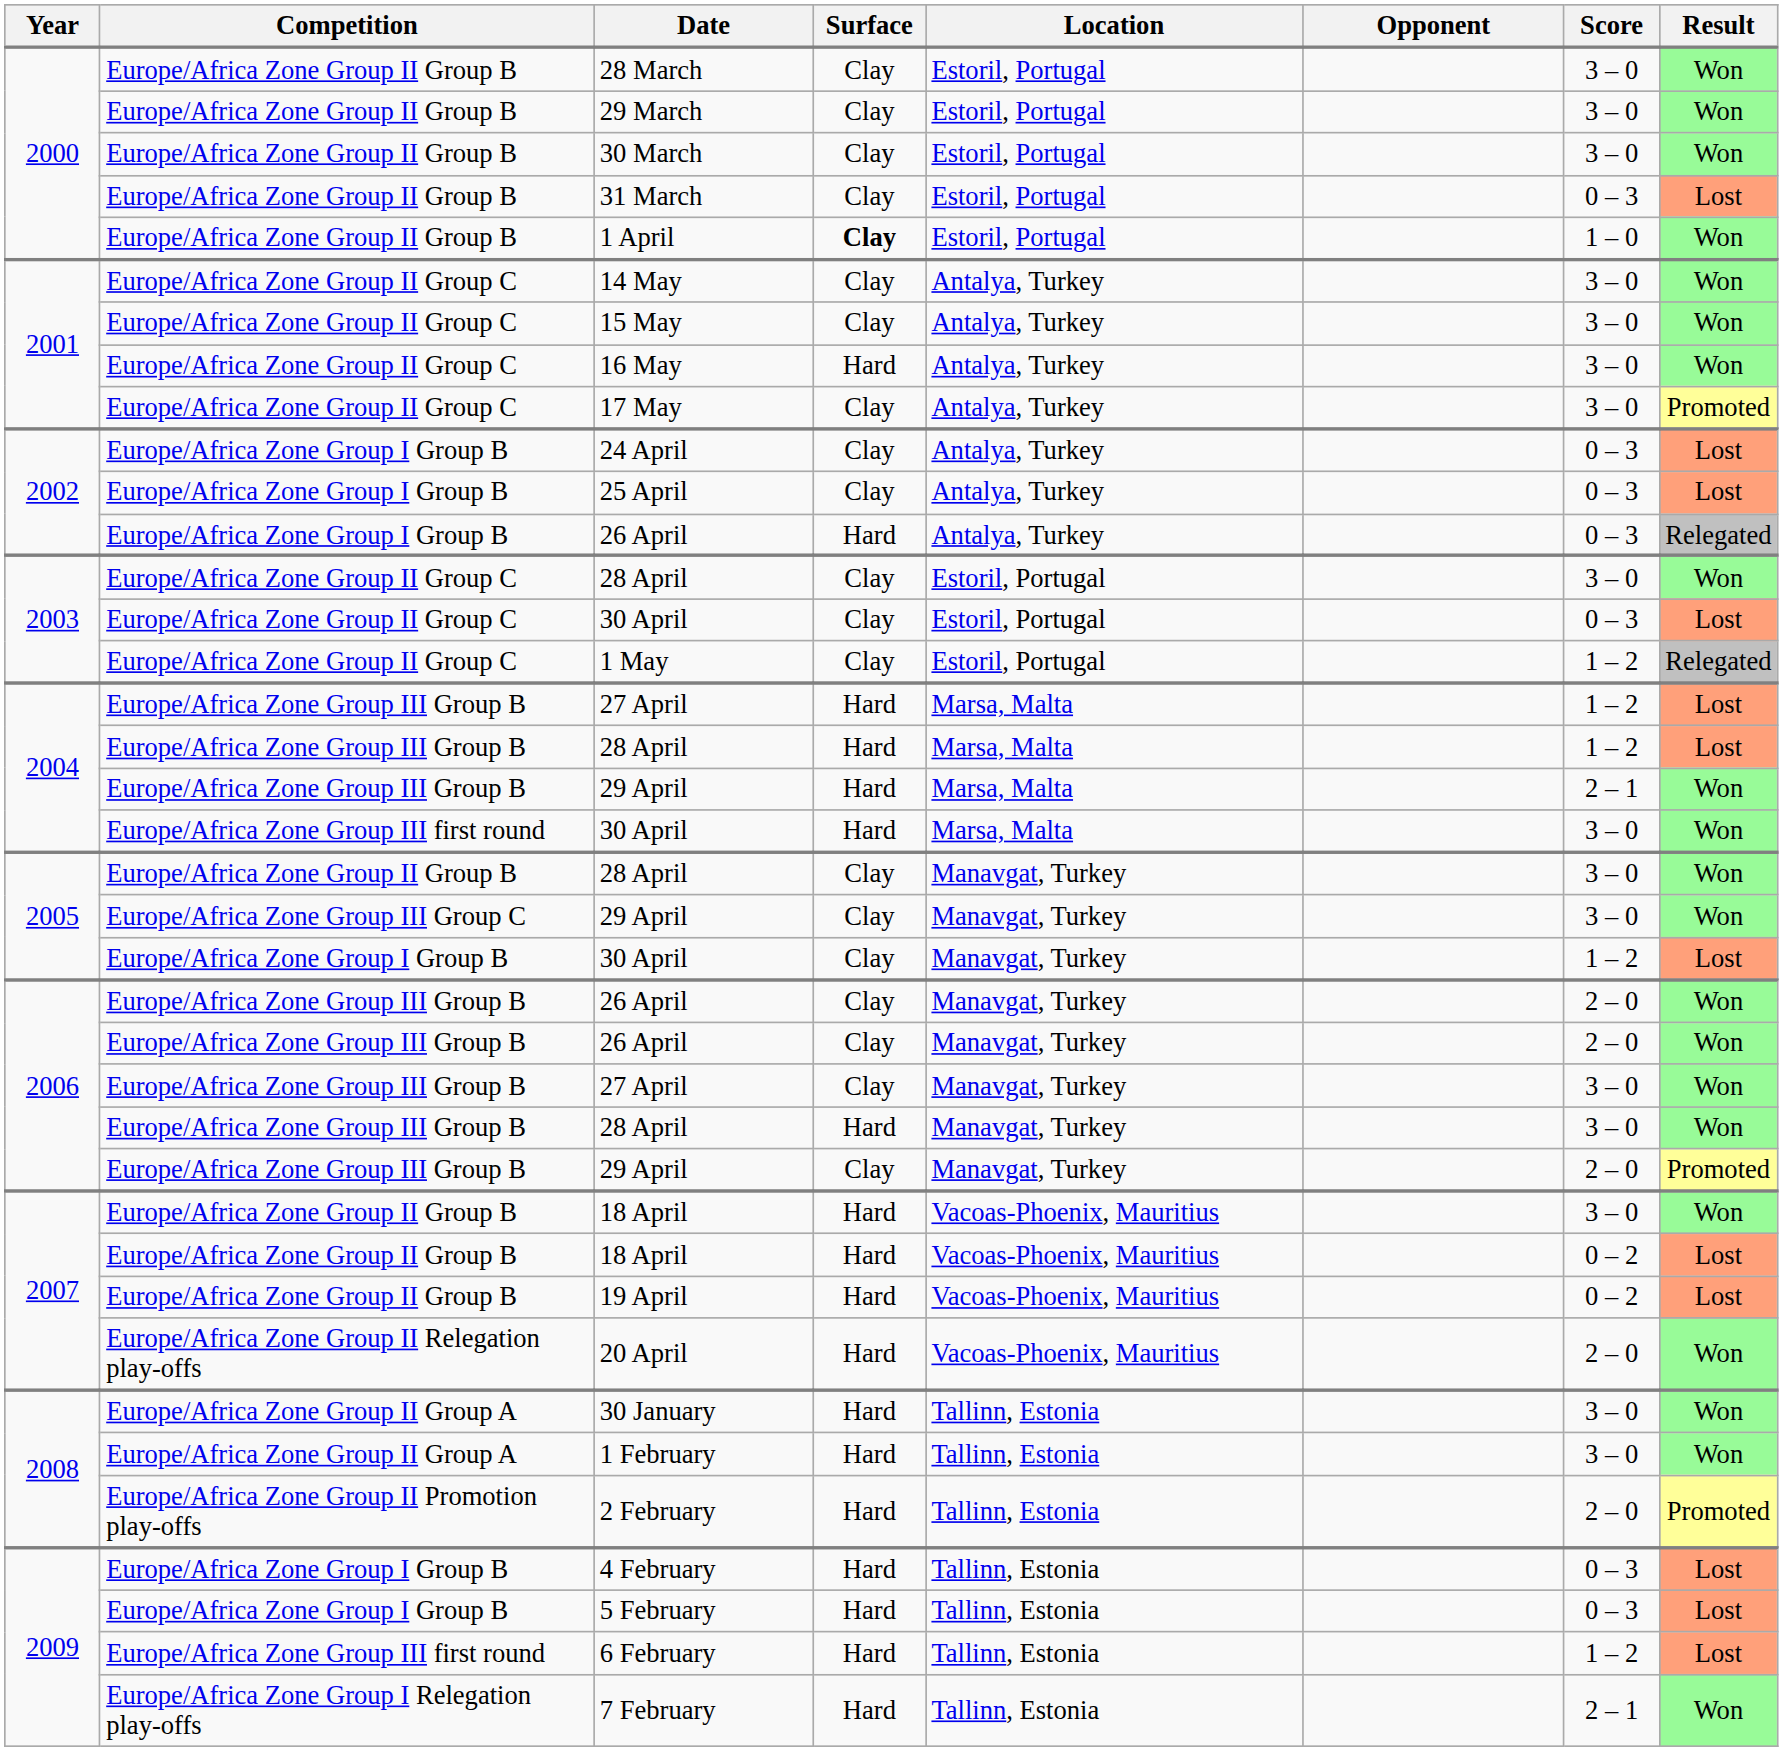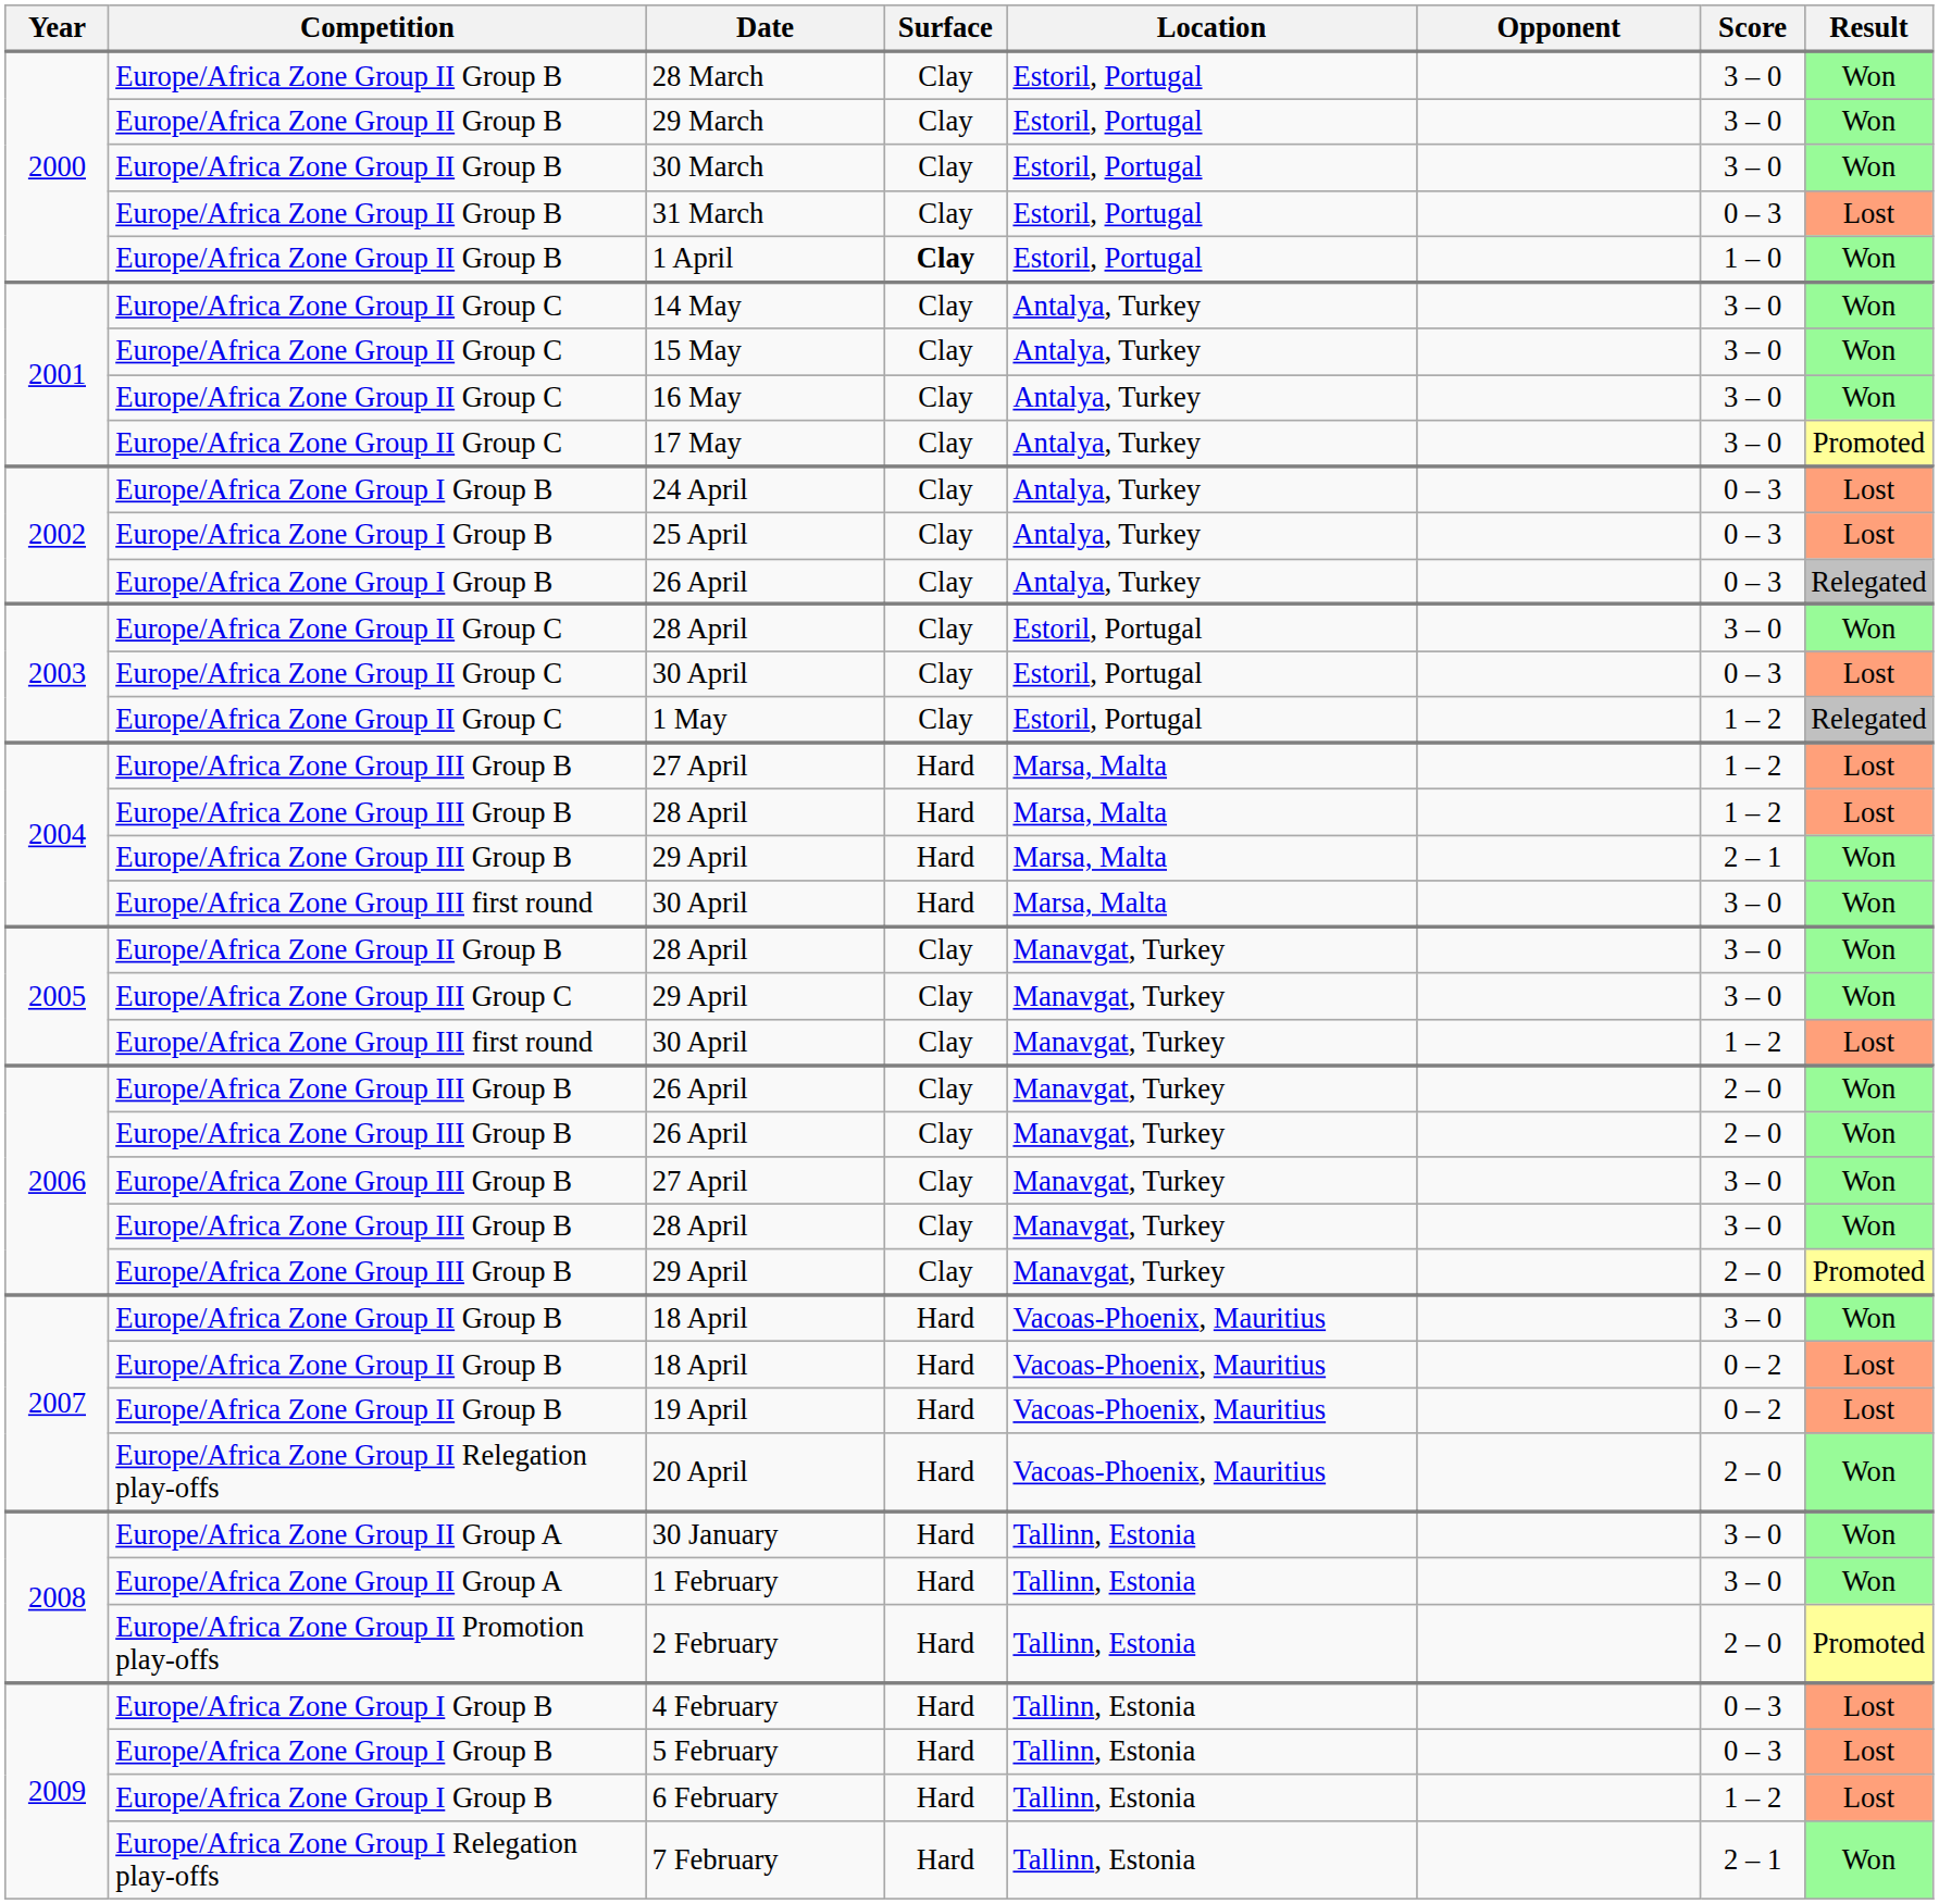 <table class="wikitable">
 <tr>
 <th width="50">Year</th>
 <th width="290">Competition</th>
 <th width="125">Date</th>
 <th width="60">Surface</th>
 <th width="220">Location</th>
 <th width="150">Opponent</th>
 <th width="50">Score</th>
 <th width="60">Result</th>
 </tr>
 <tr style="border-top:2px solid gray;">
 <td align="center" rowspan="5"><a href='#'>2000</a></td>
 <td><a href='#'>Europe/Africa Zone Group II</a> Group B</td>
 <td>28 March</td>
 <td align="center">Clay</td>
 <td><a href='#'>Estoril</a>, <a href='#'>Portugal</a></td>
 <td></td>
 <td align="center">3 – 0</td>
 <td align="center" bgcolor="#98FB98">Won</td>
 </tr>
 <tr>
 <td><a href='#'>Europe/Africa Zone Group II</a> Group B</td>
 <td>29 March</td>
 <td align="center">Clay</td>
 <td><a href='#'>Estoril</a>, <a href='#'>Portugal</a></td>
 <td></td>
 <td align="center">3 – 0</td>
 <td align="center" bgcolor="#98FB98">Won</td>
 </tr>
 <tr>
 <td><a href='#'>Europe/Africa Zone Group II</a> Group B</td>
 <td>30 March</td>
 <td align="center">Clay</td>
 <td><a href='#'>Estoril</a>, <a href='#'>Portugal</a></td>
 <td></td>
 <td align="center">3 – 0</td>
 <td align="center" bgcolor="#98FB98">Won</td>
 </tr>
 <tr>
 <td><a href='#'>Europe/Africa Zone Group II</a> Group B</td>
 <td>31 March</td>
 <td align="center">Clay</td>
 <td><a href='#'>Estoril</a>, <a href='#'>Portugal</a></td>
 <td></td>
 <td align="center">0 – 3</td>
 <td align="center" bgcolor="FFA07A">Lost</td>
 </tr>
 <tr>
 <td><a href='#'>Europe/Africa Zone Group II</a> Group B</td>
 <td>1 April</td>
 <td align="center"><strong>Clay</strong></td>
 <td><a href='#'>Estoril</a>, <a href='#'>Portugal</a></td>
 <td></td>
 <td align="center">1 – 0</td>
 <td align="center" bgcolor="#98FB98">Won</td>
 </tr>
 <tr>
 </tr>
 <tr style="border-top:2px solid gray;">
 <td align="center" rowspan="4"><a href='#'>2001</a></td>
 <td><a href='#'>Europe/Africa Zone Group II</a> Group C</td>
 <td>14 May</td>
 <td align="center">Clay</td>
 <td><a href='#'>Antalya</a>, Turkey</td>
 <td></td>
 <td align="center">3 – 0</td>
 <td align="center" bgcolor="#98FB98">Won</td>
 </tr>
 <tr>
 <td><a href='#'>Europe/Africa Zone Group II</a> Group C</td>
 <td>15 May</td>
 <td align="center">Clay</td>
 <td><a href='#'>Antalya</a>, Turkey</td>
 <td></td>
 <td align="center">3 – 0</td>
 <td align="center" bgcolor="#98FB98">Won</td>
 </tr>
 <tr>
 <td><a href='#'>Europe/Africa Zone Group II</a> Group C</td>
 <td>16 May</td>
-<td align="center">Hard</td>
+<td align="center">Clay</td>
 <td><a href='#'>Antalya</a>, Turkey</td>
 <td></td>
 <td align="center">3 – 0</td>
 <td align="center" bgcolor="#98FB98">Won</td>
 </tr>
 <tr>
 <td><a href='#'>Europe/Africa Zone Group II</a> Group C</td>
 <td>17 May</td>
 <td align="center">Clay</td>
 <td><a href='#'>Antalya</a>, Turkey</td>
 <td></td>
 <td align="center">3 – 0</td>
 <td align="center" bgcolor="#FFFF99">Promoted</td>
 </tr>
 <tr>
 </tr>
 <tr style="border-top:2px solid gray;">
 <td align="center" rowspan="3"><a href='#'>2002</a></td>
 <td><a href='#'>Europe/Africa Zone Group I</a> Group B</td>
 <td>24 April</td>
 <td align="center">Clay</td>
 <td><a href='#'>Antalya</a>, Turkey</td>
 <td></td>
 <td align="center">0 – 3</td>
 <td align="center" bgcolor="FFA07A">Lost</td>
 </tr>
 <tr>
 <td><a href='#'>Europe/Africa Zone Group I</a> Group B</td>
 <td>25 April</td>
 <td align="center">Clay</td>
 <td><a href='#'>Antalya</a>, Turkey</td>
 <td></td>
 <td align="center">0 – 3</td>
 <td align="center" bgcolor="FFA07A">Lost</td>
 </tr>
 <tr>
 <td><a href='#'>Europe/Africa Zone Group I</a> Group B</td>
 <td>26 April</td>
-<td align="center">Hard</td>
+<td align="center">Clay</td>
 <td><a href='#'>Antalya</a>, Turkey</td>
 <td></td>
 <td align="center">0 – 3</td>
 <td align="center" bgcolor="silver">Relegated</td>
 </tr>
 <tr>
 </tr>
 <tr style="border-top:2px solid gray;">
 <td align="center" rowspan="3"><a href='#'>2003</a></td>
 <td><a href='#'>Europe/Africa Zone Group II</a> Group C</td>
 <td>28 April</td>
 <td align="center">Clay</td>
 <td><a href='#'>Estoril</a>, Portugal</td>
 <td></td>
 <td align="center">3 – 0</td>
 <td align="center" bgcolor="#98FB98">Won</td>
 </tr>
 <tr>
 <td><a href='#'>Europe/Africa Zone Group II</a> Group C</td>
 <td>30 April</td>
 <td align="center">Clay</td>
 <td><a href='#'>Estoril</a>, Portugal</td>
 <td></td>
 <td align="center">0 – 3</td>
 <td align="center" bgcolor="FFA07A">Lost</td>
 </tr>
 <tr>
 <td><a href='#'>Europe/Africa Zone Group II</a> Group C</td>
 <td>1 May</td>
 <td align="center">Clay</td>
 <td><a href='#'>Estoril</a>, Portugal</td>
 <td></td>
 <td align="center">1 – 2</td>
 <td align="center" bgcolor="silver">Relegated</td>
 </tr>
 <tr>
 </tr>
 <tr style="border-top:2px solid gray;">
 <td align="center" rowspan="4"><a href='#'>2004</a></td>
 <td><a href='#'>Europe/Africa Zone Group III</a> Group B</td>
 <td>27 April</td>
 <td align="center">Hard</td>
 <td><a href='#'>Marsa, Malta</a></td>
 <td></td>
 <td align="center">1 – 2</td>
 <td align="center" bgcolor="FFA07A">Lost</td>
 </tr>
 <tr>
 <td><a href='#'>Europe/Africa Zone Group III</a> Group B</td>
 <td>28 April</td>
 <td align="center">Hard</td>
 <td><a href='#'>Marsa, Malta</a></td>
 <td></td>
 <td align="center">1 – 2</td>
 <td align="center" bgcolor="FFA07A">Lost</td>
 </tr>
 <tr>
 <td><a href='#'>Europe/Africa Zone Group III</a> Group B</td>
 <td>29 April</td>
 <td align="center">Hard</td>
 <td><a href='#'>Marsa, Malta</a></td>
 <td></td>
 <td align="center">2 – 1</td>
 <td align="center" bgcolor="#98FB98">Won</td>
 </tr>
 <tr>
 <td><a href='#'>Europe/Africa Zone Group III</a> first round</td>
 <td>30 April</td>
 <td align="center">Hard</td>
 <td><a href='#'>Marsa, Malta</a></td>
 <td></td>
 <td align="center">3 – 0</td>
 <td align="center" bgcolor="#98FB98">Won</td>
 </tr>
 <tr>
 </tr>
 <tr style="border-top:2px solid gray;">
 <td align="center" rowspan="3"><a href='#'>2005</a></td>
 <td><a href='#'>Europe/Africa Zone Group II</a> Group B</td>
 <td>28 April</td>
 <td align="center">Clay</td>
 <td><a href='#'>Manavgat</a>, Turkey</td>
 <td></td>
 <td align="center">3 – 0</td>
 <td align="center" bgcolor="#98FB98">Won</td>
 </tr>
 <tr>
 <td><a href='#'>Europe/Africa Zone Group III</a> Group C</td>
 <td>29 April</td>
 <td align="center">Clay</td>
 <td><a href='#'>Manavgat</a>, Turkey</td>
 <td></td>
 <td align="center">3 – 0</td>
 <td align="center" bgcolor="#98FB98">Won</td>
 </tr>
 <tr>
-<td><a href='#'>Europe/Africa Zone Group I</a> Group B</td>
+<td><a href='#'>Europe/Africa Zone Group III</a> first round</td>
 <td>30 April</td>
 <td align="center">Clay</td>
 <td><a href='#'>Manavgat</a>, Turkey</td>
 <td></td>
 <td align="center">1 – 2</td>
 <td align="center" bgcolor="FFA07A">Lost</td>
 </tr>
 <tr>
 </tr>
 <tr style="border-top:2px solid gray;">
 <td align="center" rowspan="5"><a href='#'>2006</a></td>
 <td><a href='#'>Europe/Africa Zone Group III</a> Group B</td>
 <td>26 April</td>
 <td align="center">Clay</td>
 <td><a href='#'>Manavgat</a>, Turkey</td>
 <td></td>
 <td align="center">2 – 0</td>
 <td align="center" bgcolor="#98FB98">Won</td>
 </tr>
 <tr>
 <td><a href='#'>Europe/Africa Zone Group III</a> Group B</td>
 <td>26 April</td>
 <td align="center">Clay</td>
 <td><a href='#'>Manavgat</a>, Turkey</td>
 <td></td>
 <td align="center">2 – 0</td>
 <td align="center" bgcolor="#98FB98">Won</td>
 </tr>
 <tr>
 <td><a href='#'>Europe/Africa Zone Group III</a> Group B</td>
 <td>27 April</td>
 <td align="center">Clay</td>
 <td><a href='#'>Manavgat</a>, Turkey</td>
 <td></td>
 <td align="center">3 – 0</td>
 <td align="center" bgcolor="#98FB98">Won</td>
 </tr>
 <tr>
 <td><a href='#'>Europe/Africa Zone Group III</a> Group B</td>
 <td>28 April</td>
-<td align="center">Hard</td>
+<td align="center">Clay</td>
 <td><a href='#'>Manavgat</a>, Turkey</td>
 <td></td>
 <td align="center">3 – 0</td>
 <td align="center" bgcolor="#98FB98">Won</td>
 </tr>
 <tr>
 <td><a href='#'>Europe/Africa Zone Group III</a> Group B</td>
 <td>29 April</td>
 <td align="center">Clay</td>
 <td><a href='#'>Manavgat</a>, Turkey</td>
 <td></td>
 <td align="center">2 – 0</td>
 <td align="center" bgcolor="#FFFF99">Promoted</td>
 </tr>
 <tr>
 </tr>
 <tr style="border-top:2px solid gray;">
 <td align="center" rowspan="4"><a href='#'>2007</a></td>
 <td><a href='#'>Europe/Africa Zone Group II</a> Group B</td>
 <td>18 April</td>
 <td align="center">Hard</td>
 <td><a href='#'>Vacoas-Phoenix</a>, <a href='#'>Mauritius</a></td>
 <td></td>
 <td align="center">3 – 0</td>
 <td align="center" bgcolor="#98FB98">Won</td>
 </tr>
 <tr>
 <td><a href='#'>Europe/Africa Zone Group II</a> Group B</td>
 <td>18 April</td>
 <td align="center">Hard</td>
 <td><a href='#'>Vacoas-Phoenix</a>, <a href='#'>Mauritius</a></td>
 <td></td>
 <td align="center">0 – 2</td>
 <td align="center" bgcolor="FFA07A">Lost</td>
 </tr>
 <tr>
 <td><a href='#'>Europe/Africa Zone Group II</a> Group B</td>
 <td>19 April</td>
 <td align="center">Hard</td>
 <td><a href='#'>Vacoas-Phoenix</a>, <a href='#'>Mauritius</a></td>
 <td></td>
 <td align="center">0 – 2</td>
 <td align="center" bgcolor="FFA07A">Lost</td>
 </tr>
 <tr>
 <td><a href='#'>Europe/Africa Zone Group II</a> Relegation play-offs</td>
 <td>20 April</td>
 <td align="center">Hard</td>
 <td><a href='#'>Vacoas-Phoenix</a>, <a href='#'>Mauritius</a></td>
 <td></td>
 <td align="center">2 – 0</td>
 <td align="center" bgcolor="#98FB98">Won</td>
 </tr>
 <tr>
 </tr>
 <tr style="border-top:2px solid gray;">
 <td align="center" rowspan="3"><a href='#'>2008</a></td>
 <td><a href='#'>Europe/Africa Zone Group II</a> Group A</td>
 <td>30 January</td>
 <td align="center">Hard</td>
 <td><a href='#'>Tallinn</a>, <a href='#'>Estonia</a></td>
 <td></td>
 <td align="center">3 – 0</td>
 <td align="center" bgcolor="#98FB98">Won</td>
 </tr>
 <tr>
 <td><a href='#'>Europe/Africa Zone Group II</a> Group A</td>
 <td>1 February</td>
 <td align="center">Hard</td>
 <td><a href='#'>Tallinn</a>, <a href='#'>Estonia</a></td>
 <td></td>
 <td align="center">3 – 0</td>
 <td align="center" bgcolor="#98FB98">Won</td>
 </tr>
 <tr>
 <td><a href='#'>Europe/Africa Zone Group II</a> Promotion play-offs</td>
 <td>2 February</td>
 <td align="center">Hard</td>
 <td><a href='#'>Tallinn</a>, <a href='#'>Estonia</a></td>
 <td></td>
 <td align="center">2 – 0</td>
 <td align="center" bgcolor="#FFFF99">Promoted</td>
 </tr>
 <tr>
 </tr>
 <tr style="border-top:2px solid gray;">
 <td align="center" rowspan="4"><a href='#'>2009</a></td>
 <td><a href='#'>Europe/Africa Zone Group I</a> Group B</td>
 <td>4 February</td>
 <td align="center">Hard</td>
 <td><a href='#'>Tallinn</a>, Estonia</td>
 <td></td>
 <td align="center">0 – 3</td>
 <td align="center" bgcolor="FFA07A">Lost</td>
 </tr>
 <tr>
 <td><a href='#'>Europe/Africa Zone Group I</a> Group B</td>
 <td>5 February</td>
 <td align="center">Hard</td>
 <td><a href='#'>Tallinn</a>, Estonia</td>
 <td></td>
 <td align="center">0 – 3</td>
 <td align="center" bgcolor="FFA07A">Lost</td>
 </tr>
 <tr>
-<td><a href='#'>Europe/Africa Zone Group III</a> first round</td>
+<td><a href='#'>Europe/Africa Zone Group I</a> Group B</td>
 <td>6 February</td>
 <td align="center">Hard</td>
 <td><a href='#'>Tallinn</a>, Estonia</td>
 <td></td>
 <td align="center">1 – 2</td>
 <td align="center" bgcolor="FFA07A">Lost</td>
 </tr>
 <tr>
 <td><a href='#'>Europe/Africa Zone Group I</a> Relegation play-offs</td>
 <td>7 February</td>
 <td align="center">Hard</td>
 <td><a href='#'>Tallinn</a>, Estonia</td>
 <td></td>
 <td align="center">2 – 1</td>
 <td align="center" bgcolor="#98FB98">Won</td>
 </tr>
 </table>
